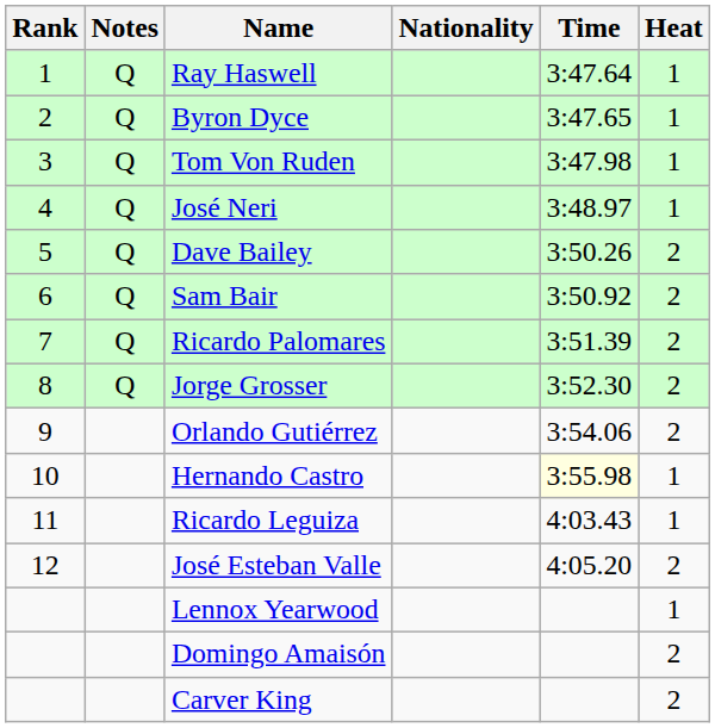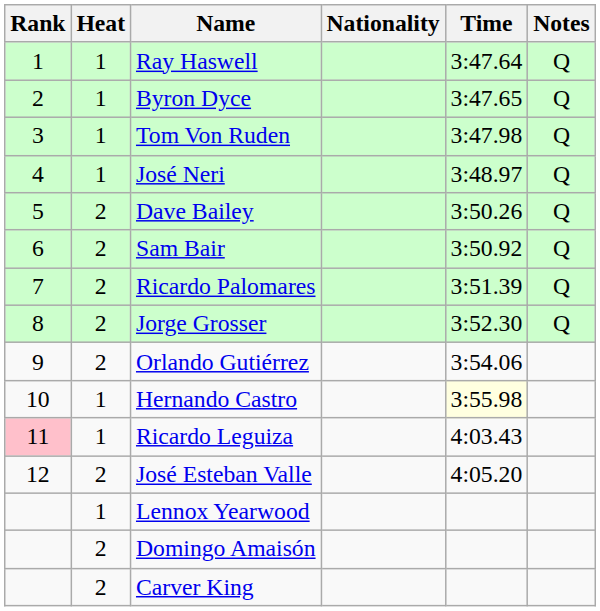 <table class="wikitable sortable" style="text-align:center">
 <tr>
 <th>Rank</th>
-<th>Notes</th>
+<th>Heat</th>
 <th>Name</th>
 <th>Nationality</th>
 <th>Time</th>
-<th>Heat</th>
+<th>Notes</th>
 </tr>
 <tr bgcolor=ccffcc>
 <td>1</td>
-<td>Q</td>
+<td>1</td>
 <td align=left><a href='#'>Ray Haswell</a></td>
 <td align=left></td>
 <td>3:47.64</td>
-<td>1</td>
+<td>Q</td>
 </tr>
 <tr bgcolor=ccffcc>
 <td>2</td>
-<td>Q</td>
+<td>1</td>
 <td align=left><a href='#'>Byron Dyce</a></td>
 <td align=left></td>
 <td>3:47.65</td>
-<td>1</td>
+<td>Q</td>
 </tr>
 <tr bgcolor=ccffcc>
 <td>3</td>
-<td>Q</td>
+<td>1</td>
 <td align=left><a href='#'>Tom Von Ruden</a></td>
 <td align=left></td>
 <td>3:47.98</td>
-<td>1</td>
+<td>Q</td>
 </tr>
 <tr bgcolor=ccffcc>
 <td>4</td>
-<td>Q</td>
+<td>1</td>
 <td align=left><a href='#'>José Neri</a></td>
 <td align=left></td>
 <td>3:48.97</td>
-<td>1</td>
+<td>Q</td>
 </tr>
 <tr bgcolor=ccffcc>
 <td>5</td>
-<td>Q</td>
+<td>2</td>
 <td align=left><a href='#'>Dave Bailey</a></td>
 <td align=left></td>
 <td>3:50.26</td>
-<td>2</td>
+<td>Q</td>
 </tr>
 <tr bgcolor=ccffcc>
 <td>6</td>
-<td>Q</td>
+<td>2</td>
 <td align=left><a href='#'>Sam Bair</a></td>
 <td align=left></td>
 <td>3:50.92</td>
-<td>2</td>
+<td>Q</td>
 </tr>
 <tr bgcolor=ccffcc>
 <td>7</td>
-<td>Q</td>
+<td>2</td>
 <td align=left><a href='#'>Ricardo Palomares</a></td>
 <td align=left></td>
 <td>3:51.39</td>
-<td>2</td>
+<td>Q</td>
 </tr>
 <tr bgcolor=ccffcc>
 <td>8</td>
-<td>Q</td>
+<td>2</td>
 <td align=left><a href='#'>Jorge Grosser</a></td>
 <td align=left></td>
 <td>3:52.30</td>
-<td>2</td>
+<td>Q</td>
 </tr>
 <tr>
 <td>9</td>
-<td></td>
+<td>2</td>
 <td align=left><a href='#'>Orlando Gutiérrez</a></td>
 <td align=left></td>
 <td>3:54.06</td>
-<td>2</td>
+<td></td>
 </tr>
 <tr>
 <td>10</td>
-<td></td>
+<td>1</td>
 <td align=left><a href='#'>Hernando Castro</a></td>
 <td align=left></td>
 <td style="background: lightyellow;">3:55.98</td>
-<td>1</td>
+<td></td>
 </tr>
 <tr>
-<td>11</td>
-<td></td>
+<td style="background: pink;">11</td>
+<td>1</td>
 <td align=left><a href='#'>Ricardo Leguiza</a></td>
 <td align=left></td>
 <td>4:03.43</td>
-<td>1</td>
+<td></td>
 </tr>
 <tr>
 <td>12</td>
-<td></td>
+<td>2</td>
 <td align=left><a href='#'>José Esteban Valle</a></td>
 <td align=left></td>
 <td>4:05.20</td>
-<td>2</td>
+<td></td>
 </tr>
 <tr>
 <td></td>
-<td></td>
+<td>1</td>
 <td align=left><a href='#'>Lennox Yearwood</a></td>
 <td align=left></td>
 <td></td>
-<td>1</td>
+<td></td>
 </tr>
 <tr>
 <td></td>
-<td></td>
+<td>2</td>
 <td align=left><a href='#'>Domingo Amaisón</a></td>
 <td align=left></td>
 <td></td>
-<td>2</td>
+<td></td>
 </tr>
 <tr>
 <td></td>
-<td></td>
+<td>2</td>
 <td align=left><a href='#'>Carver King</a></td>
 <td align=left></td>
 <td></td>
-<td>2</td>
+<td></td>
 </tr>
 </table>
